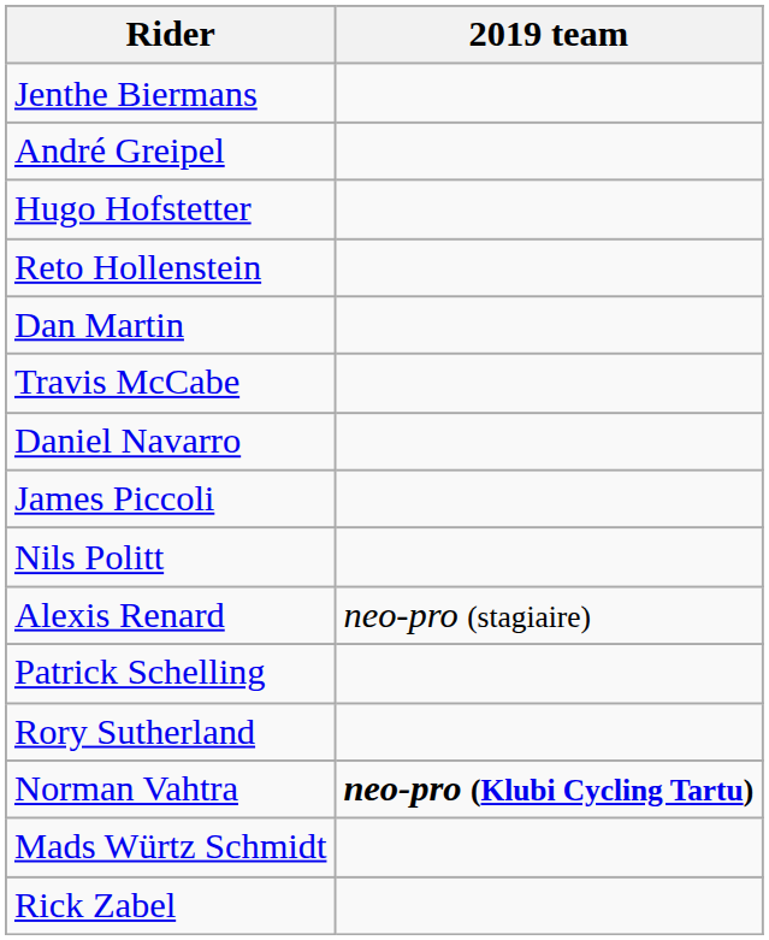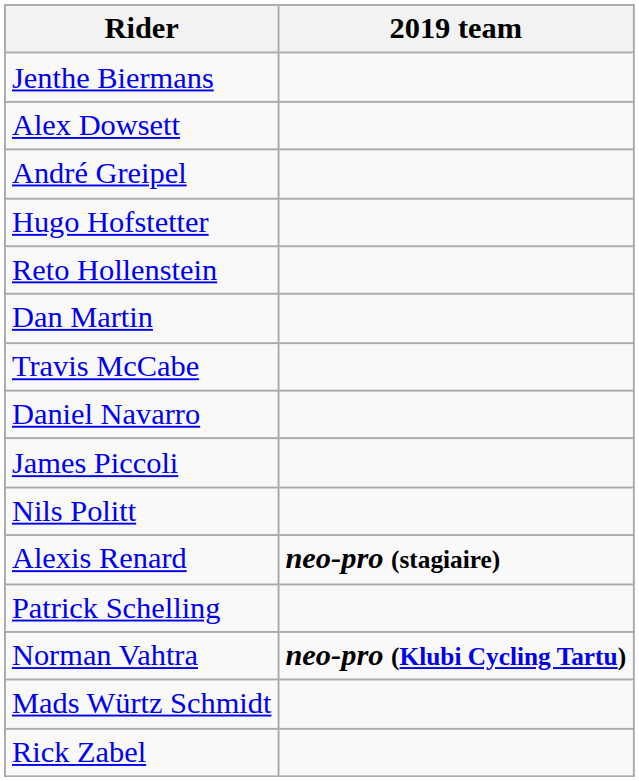 <table class="wikitable">
 <tr>
 <th>Rider</th>
 <th>2019 team</th>
 </tr>
 <tr>
 <td><a href='#'>Jenthe Biermans</a></td>
+<td></td>
+</tr>
+<tr>
+<td><a href='#'>Alex Dowsett</a></td>
 <td></td>
 </tr>
 <tr>
 <td><a href='#'>André Greipel</a></td>
 <td></td>
 </tr>
 <tr>
 <td><a href='#'>Hugo Hofstetter</a></td>
 <td></td>
 </tr>
 <tr>
 <td><a href='#'>Reto Hollenstein</a></td>
 <td></td>
 </tr>
 <tr>
 <td><a href='#'>Dan Martin</a></td>
 <td></td>
 </tr>
 <tr>
 <td><a href='#'>Travis McCabe</a></td>
 <td></td>
 </tr>
 <tr>
 <td><a href='#'>Daniel Navarro</a></td>
 <td></td>
 </tr>
 <tr>
 <td><a href='#'>James Piccoli</a></td>
 <td></td>
 </tr>
 <tr>
 <td><a href='#'>Nils Politt</a></td>
 <td></td>
 </tr>
 <tr>
 <td><a href='#'>Alexis Renard</a></td>
-<td><em>neo-pro</em> <small>(stagiaire)</small></td>
+<td><strong><em>neo-pro</em> <small>(stagiaire)</small></strong></td>
 </tr>
 <tr>
 <td><a href='#'>Patrick Schelling</a></td>
-<td></td>
-</tr>
-<tr>
-<td><a href='#'>Rory Sutherland</a></td>
 <td></td>
 </tr>
 <tr>
 <td><a href='#'>Norman Vahtra</a></td>
 <td><strong><em>neo-pro</em> <small>(<a href='#'>Klubi Cycling Tartu</a>)</small></strong></td>
 </tr>
 <tr>
 <td><a href='#'>Mads Würtz Schmidt</a></td>
 <td></td>
 </tr>
 <tr>
 <td><a href='#'>Rick Zabel</a></td>
 <td></td>
 </tr>
 </table>
